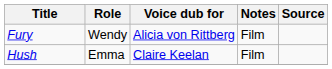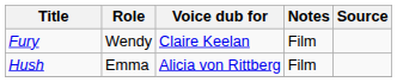 <table class="wikitable sortable plainrowheaders">
 <tr>
 <th width=25%>Title</th>
 <th>Role</th>
 <th>Voice dub for</th>
 <th class="unsortable">Notes</th>
 <th class="unsortable">Source</th>
 </tr>
 <tr>
 <td><em><a href='#'>Fury</a></em></td>
 <td>Wendy</td>
-<td><a href='#'>Alicia von Rittberg</a></td>
+<td><a href='#'>Claire Keelan</a></td>
 <td>Film</td>
 <td></td>
 </tr>
 <tr>
 <td><em><a href='#'>Hush</a></em></td>
 <td>Emma</td>
-<td><a href='#'>Claire Keelan</a></td>
+<td><a href='#'>Alicia von Rittberg</a></td>
 <td>Film</td>
 <td></td>
 </tr>
 <tr>
 </tr>
 </table>
